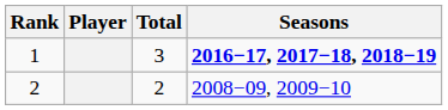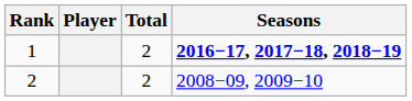 <table class="wikitable plainrowheaders">
 <tr>
 <th scope="col">Rank</th>
 <th scope="col">Player</th>
 <th scope="col">Total</th>
 <th scope="col">Seasons</th>
 </tr>
 <tr>
 <td style="text-align:center">1</td>
 <th scope="row"></th>
-<td style="text-align:center">3</td>
+<td style="text-align:center">2</td>
 <td><strong><a href='#'>2016−17</a>, <a href='#'>2017−18</a>, <a href='#'>2018−19</a></strong></td>
 </tr>
 <tr>
 <td style="text-align:center">2</td>
 <th scope="row"></th>
 <td style="text-align:center">2</td>
 <td><a href='#'>2008−09</a>, <a href='#'>2009−10</a></td>
 </tr>
 </table>
